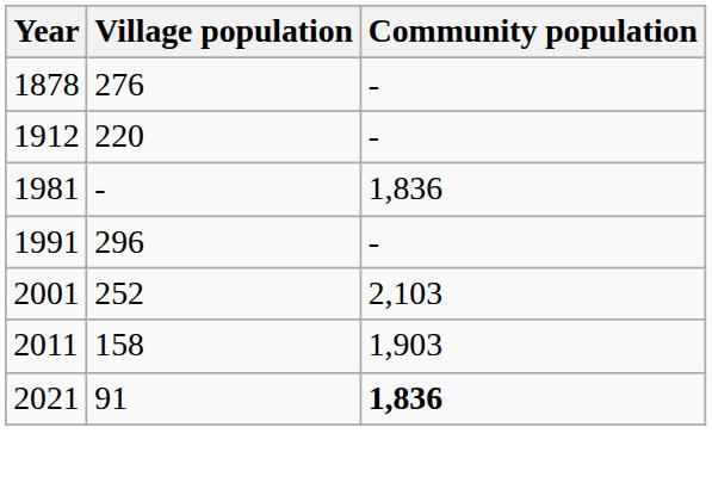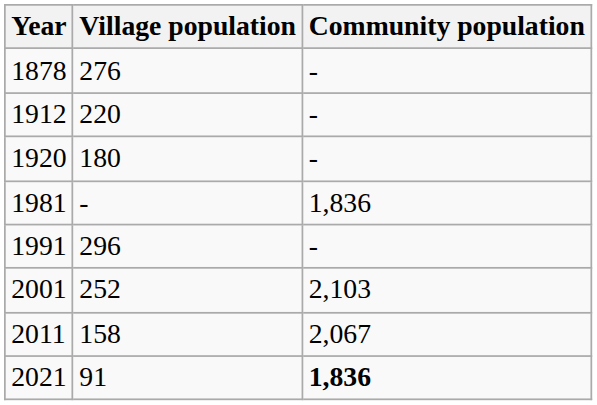 <table class="wikitable">
 <tr>
 <th>Year</th>
 <th>Village population</th>
 <th>Community population</th>
 </tr>
 <tr>
 <td>1878</td>
 <td>276</td>
 <td>-</td>
 </tr>
 <tr>
 <td>1912</td>
 <td>220</td>
+<td>-</td>
+</tr>
+<tr>
+<td>1920</td>
+<td>180</td>
 <td>-</td>
 </tr>
 <tr>
 <td>1981</td>
 <td>-</td>
 <td>1,836</td>
 </tr>
 <tr>
 <td>1991</td>
 <td>296</td>
 <td>-</td>
 </tr>
 <tr>
 <td>2001</td>
 <td>252</td>
 <td>2,103</td>
 </tr>
 <tr>
 <td>2011</td>
 <td>158</td>
-<td>1,903</td>
+<td>2,067</td>
 </tr>
 <tr>
 <td>2021</td>
 <td>91</td>
 <td><strong>1,836</strong></td>
 </tr>
 </table>
